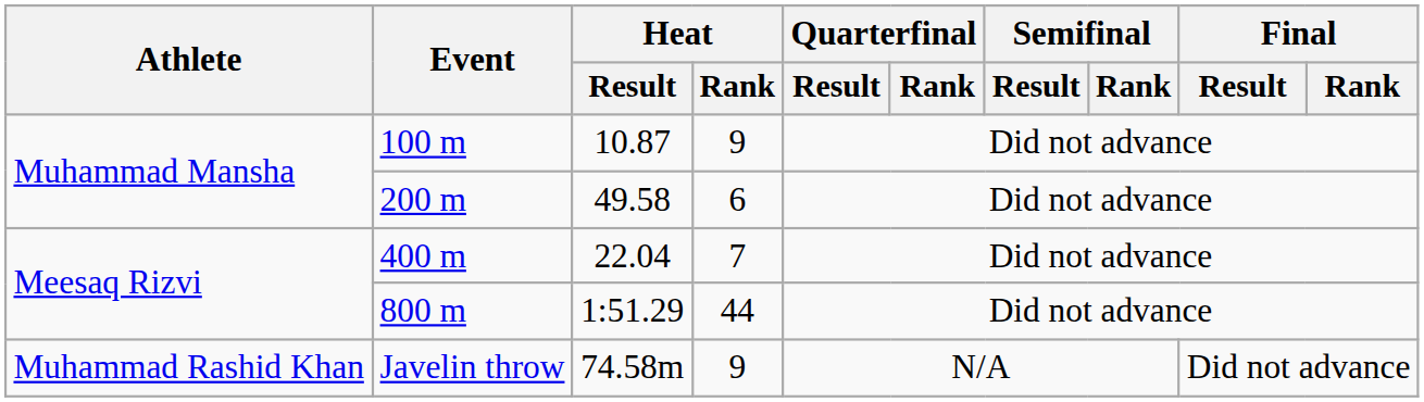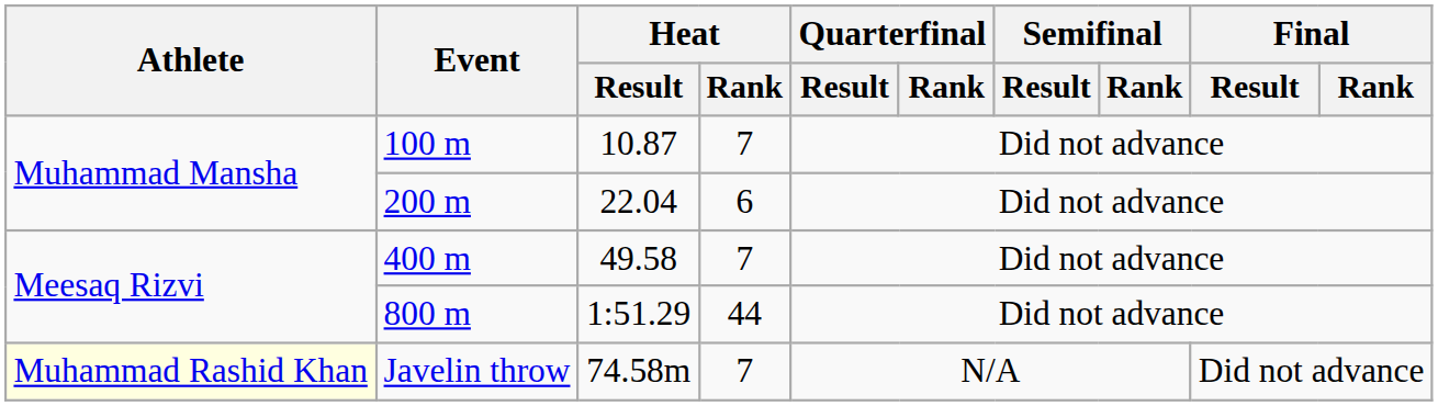 <table class=wikitable style="font-size:90%">
 <tr>
 <th rowspan="2">Athlete</th>
 <th rowspan="2">Event</th>
 <th colspan="2">Heat</th>
 <th colspan="2">Quarterfinal</th>
 <th colspan="2">Semifinal</th>
 <th colspan="2">Final</th>
 </tr>
 <tr style="font-size:95%">
 <th>Result</th>
 <th>Rank</th>
 <th>Result</th>
 <th>Rank</th>
 <th>Result</th>
 <th>Rank</th>
 <th>Result</th>
 <th>Rank</th>
 </tr>
 <tr align=center>
 <td align=left rowspan=2><a href='#'>Muhammad Mansha</a></td>
 <td align=left><a href='#'>100 m</a></td>
 <td>10.87</td>
-<td>9</td>
+<td>7</td>
 <td colspan=6>Did not advance</td>
 </tr>
 <tr align=center>
 <td align=left><a href='#'>200 m</a></td>
-<td>49.58</td>
+<td>22.04</td>
 <td>6</td>
 <td colspan=6>Did not advance</td>
 </tr>
 <tr align=center>
 <td align=left rowspan=2><a href='#'>Meesaq Rizvi</a></td>
 <td align=left><a href='#'>400 m</a></td>
-<td>22.04</td>
+<td>49.58</td>
 <td>7</td>
 <td colspan=6>Did not advance</td>
 </tr>
 <tr align=center>
 <td align=left><a href='#'>800 m</a></td>
 <td>1:51.29</td>
 <td>44</td>
 <td colspan=6>Did not advance</td>
 </tr>
 <tr align=center>
-<td align=left><a href='#'>Muhammad Rashid Khan</a></td>
+<td align=left style="background: lightyellow;"><a href='#'>Muhammad Rashid Khan</a></td>
 <td align=left><a href='#'>Javelin throw</a></td>
 <td>74.58m</td>
-<td>9</td>
+<td>7</td>
 <td colspan=4>N/A</td>
 <td colspan=2>Did not advance</td>
 </tr>
 </table>
